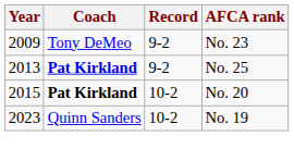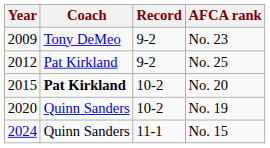 <table class="wikitable">
 <tr>
 <th style="background:; color:maroon;">Year</th>
 <th style="background:; color:maroon;">Coach</th>
 <th style="background:; color:maroon;">Record</th>
 <th style="background:; color:maroon;">AFCA rank</th>
 </tr>
 <tr>
 <td>2009</td>
 <td><a href='#'>Tony DeMeo</a></td>
 <td>9-2</td>
 <td>No. 23</td>
 </tr>
 <tr>
-<td>2013</td>
-<td><strong><a href='#'>Pat Kirkland</a></strong></td>
+<td>2012</td>
+<td><a href='#'>Pat Kirkland</a></td>
 <td>9-2</td>
 <td>No. 25</td>
 </tr>
 <tr>
 <td>2015</td>
 <td><strong>Pat Kirkland</strong></td>
 <td>10-2</td>
 <td>No. 20</td>
 </tr>
 <tr>
-<td>2023</td>
+<td>2020</td>
 <td><a href='#'>Quinn Sanders</a></td>
 <td>10-2</td>
 <td>No. 19</td>
 </tr>
+<tr>
+<td><a href='#'>2024</a></td>
+<td>Quinn Sanders</td>
+<td>11-1</td>
+<td>No. 15</td>
+</tr>
 </table>
